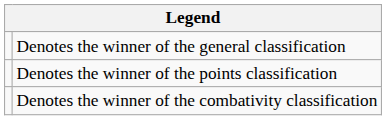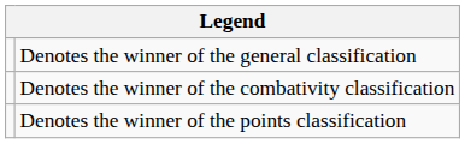 <table class="wikitable">
 <tr>
 <th colspan="2">Legend</th>
 </tr>
 <tr>
 <td></td>
 <td>Denotes the winner of the general classification</td>
 </tr>
 <tr>
 <td></td>
-<td>Denotes the winner of the points classification</td>
+<td>Denotes the winner of the combativity classification</td>
 </tr>
 <tr>
 <td></td>
-<td>Denotes the winner of the combativity classification</td>
+<td>Denotes the winner of the points classification</td>
 </tr>
 </table>
